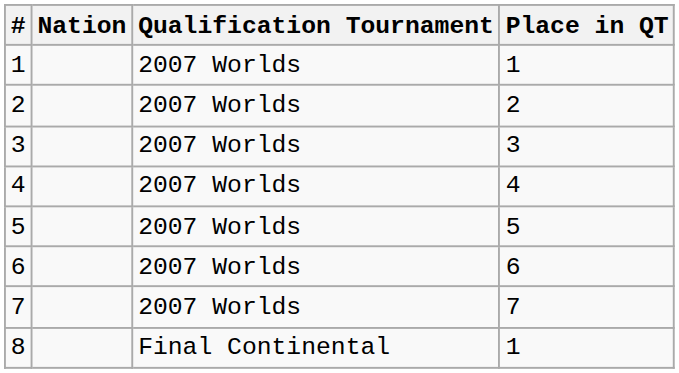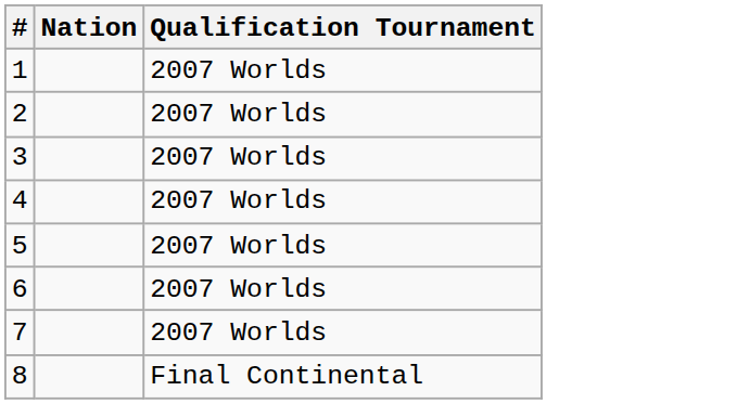 <table class="wikitable">
 <tr>
 <th>#</th>
 <th>Nation</th>
 <th>Qualification Tournament</th>
-<th>Place in QT</th>
 </tr>
 <tr>
 <td>1</td>
 <td></td>
 <td>2007 Worlds</td>
-<td>1</td>
 </tr>
 <tr>
 <td>2</td>
 <td></td>
 <td>2007 Worlds</td>
-<td>2</td>
 </tr>
 <tr>
 <td>3</td>
 <td></td>
 <td>2007 Worlds</td>
-<td>3</td>
 </tr>
 <tr>
 <td>4</td>
 <td></td>
 <td>2007 Worlds</td>
-<td>4</td>
 </tr>
 <tr>
 <td>5</td>
 <td></td>
 <td>2007 Worlds</td>
-<td>5</td>
 </tr>
 <tr>
 <td>6</td>
 <td></td>
 <td>2007 Worlds</td>
-<td>6</td>
 </tr>
 <tr>
 <td>7</td>
 <td></td>
 <td>2007 Worlds</td>
-<td>7</td>
 </tr>
 <tr>
 <td>8</td>
 <td></td>
 <td>Final Continental</td>
-<td>1</td>
 </tr>
 </table>
